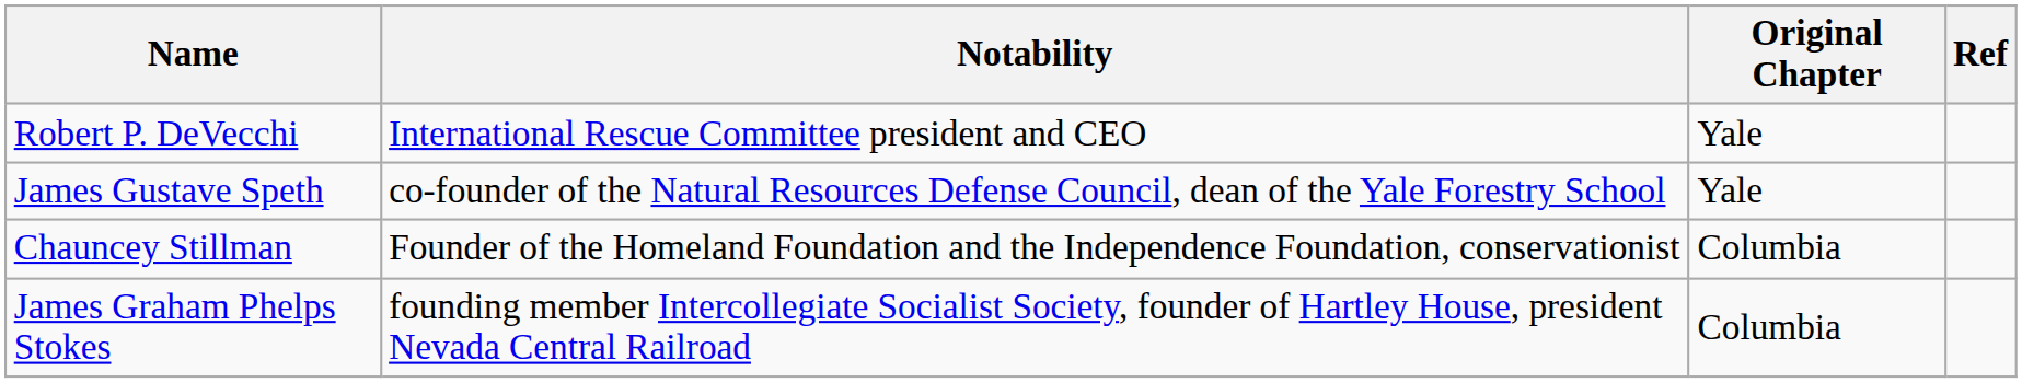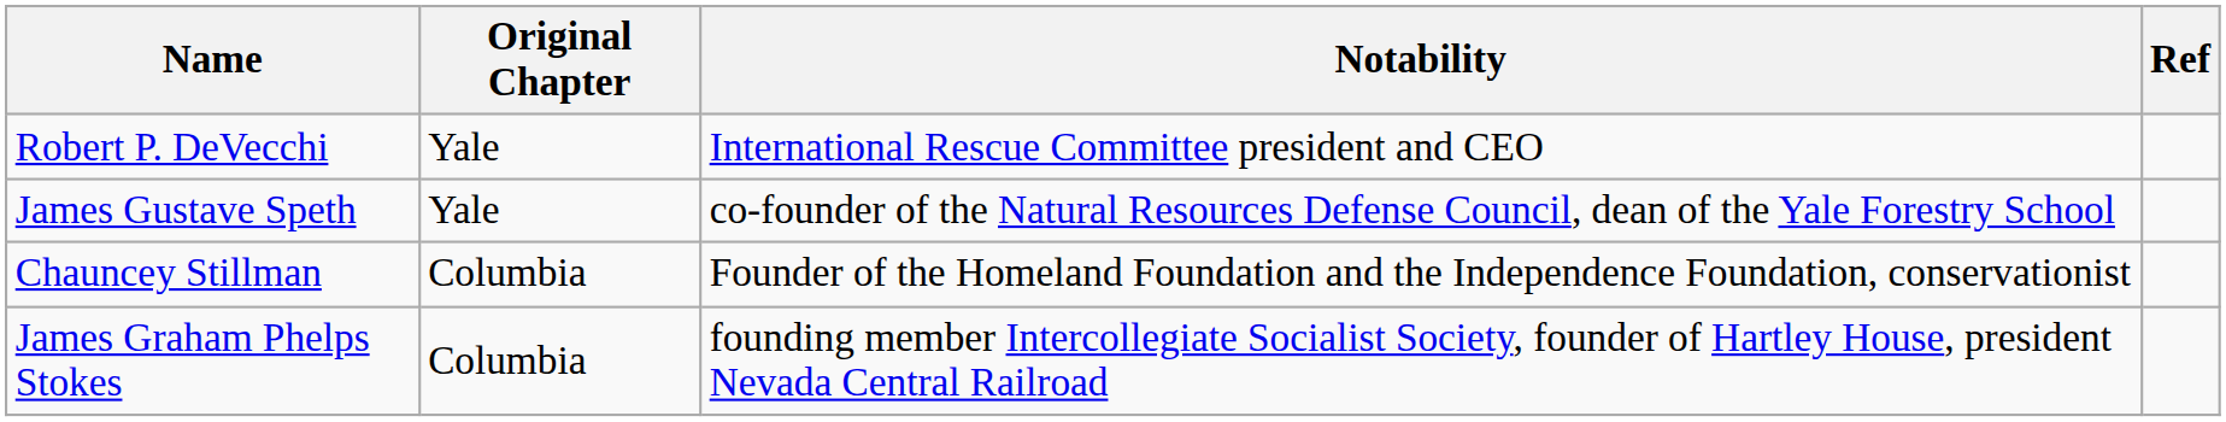 <table class="sortable wikitable" style="width:100%;">
 <tr>
 <th>Name</th>
+<th>Original Chapter</th>
 <th>Notability</th>
-<th>Original Chapter</th>
 <th>Ref</th>
 </tr>
 <tr>
 <td><a href='#'>Robert P. DeVecchi</a></td>
+<td>Yale</td>
 <td><a href='#'>International Rescue Committee</a> president and CEO</td>
-<td>Yale</td>
 <td></td>
 </tr>
 <tr>
 <td><a href='#'>James Gustave Speth</a></td>
+<td>Yale</td>
 <td>co-founder of the <a href='#'>Natural Resources Defense Council</a>, dean of the <a href='#'>Yale Forestry School</a></td>
-<td>Yale</td>
 <td></td>
 </tr>
 <tr>
 <td><a href='#'>Chauncey Stillman</a></td>
+<td>Columbia</td>
 <td>Founder of the Homeland Foundation and the Independence Foundation, conservationist</td>
-<td>Columbia</td>
 <td></td>
 </tr>
 <tr>
 <td><a href='#'>James Graham Phelps Stokes</a></td>
+<td>Columbia</td>
 <td>founding member <a href='#'>Intercollegiate Socialist Society</a>, founder of <a href='#'>Hartley House</a>, president <a href='#'>Nevada Central Railroad</a></td>
-<td>Columbia</td>
 <td></td>
 </tr>
 </table>
